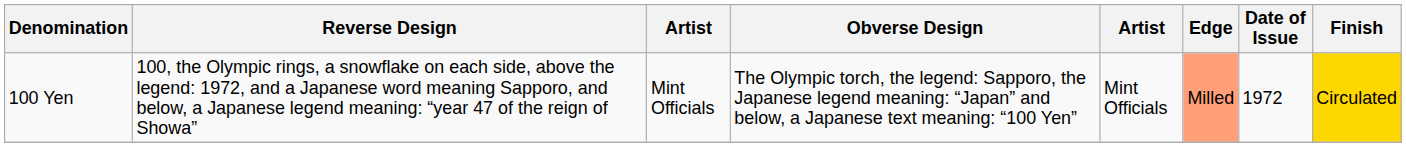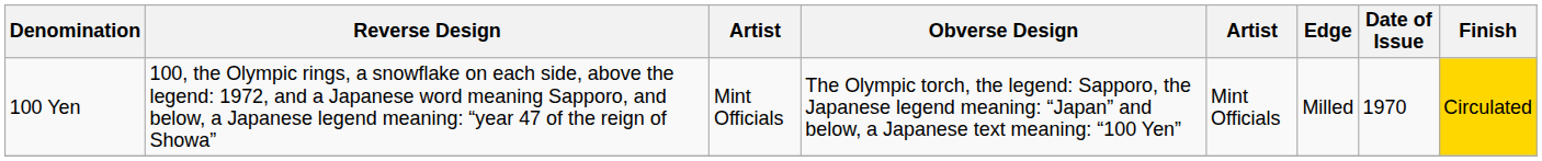 <table class="wikitable">
 <tr>
 <th>Denomination</th>
 <th>Reverse Design</th>
 <th>Artist</th>
 <th>Obverse Design</th>
 <th>Artist</th>
 <th>Edge</th>
 <th>Date of Issue</th>
 <th>Finish</th>
 </tr>
 <tr>
 <td>100 Yen</td>
 <td>100, the Olympic rings, a snowflake on each side, above the legend: 1972, and a Japanese word meaning Sapporo, and below, a Japanese legend meaning: “year 47 of the reign of Showa”</td>
 <td>Mint Officials</td>
 <td>The Olympic torch, the legend: Sapporo, the Japanese legend meaning: “Japan” and below, a Japanese text meaning: “100 Yen”</td>
 <td>Mint Officials</td>
-<td style="background: lightsalmon;">Milled</td>
-<td>1972</td>
+<td>Milled</td>
+<td>1970</td>
 <td style="background: gold;">Circulated</td>
 </tr>
 <tr>
 </tr>
 </table>
